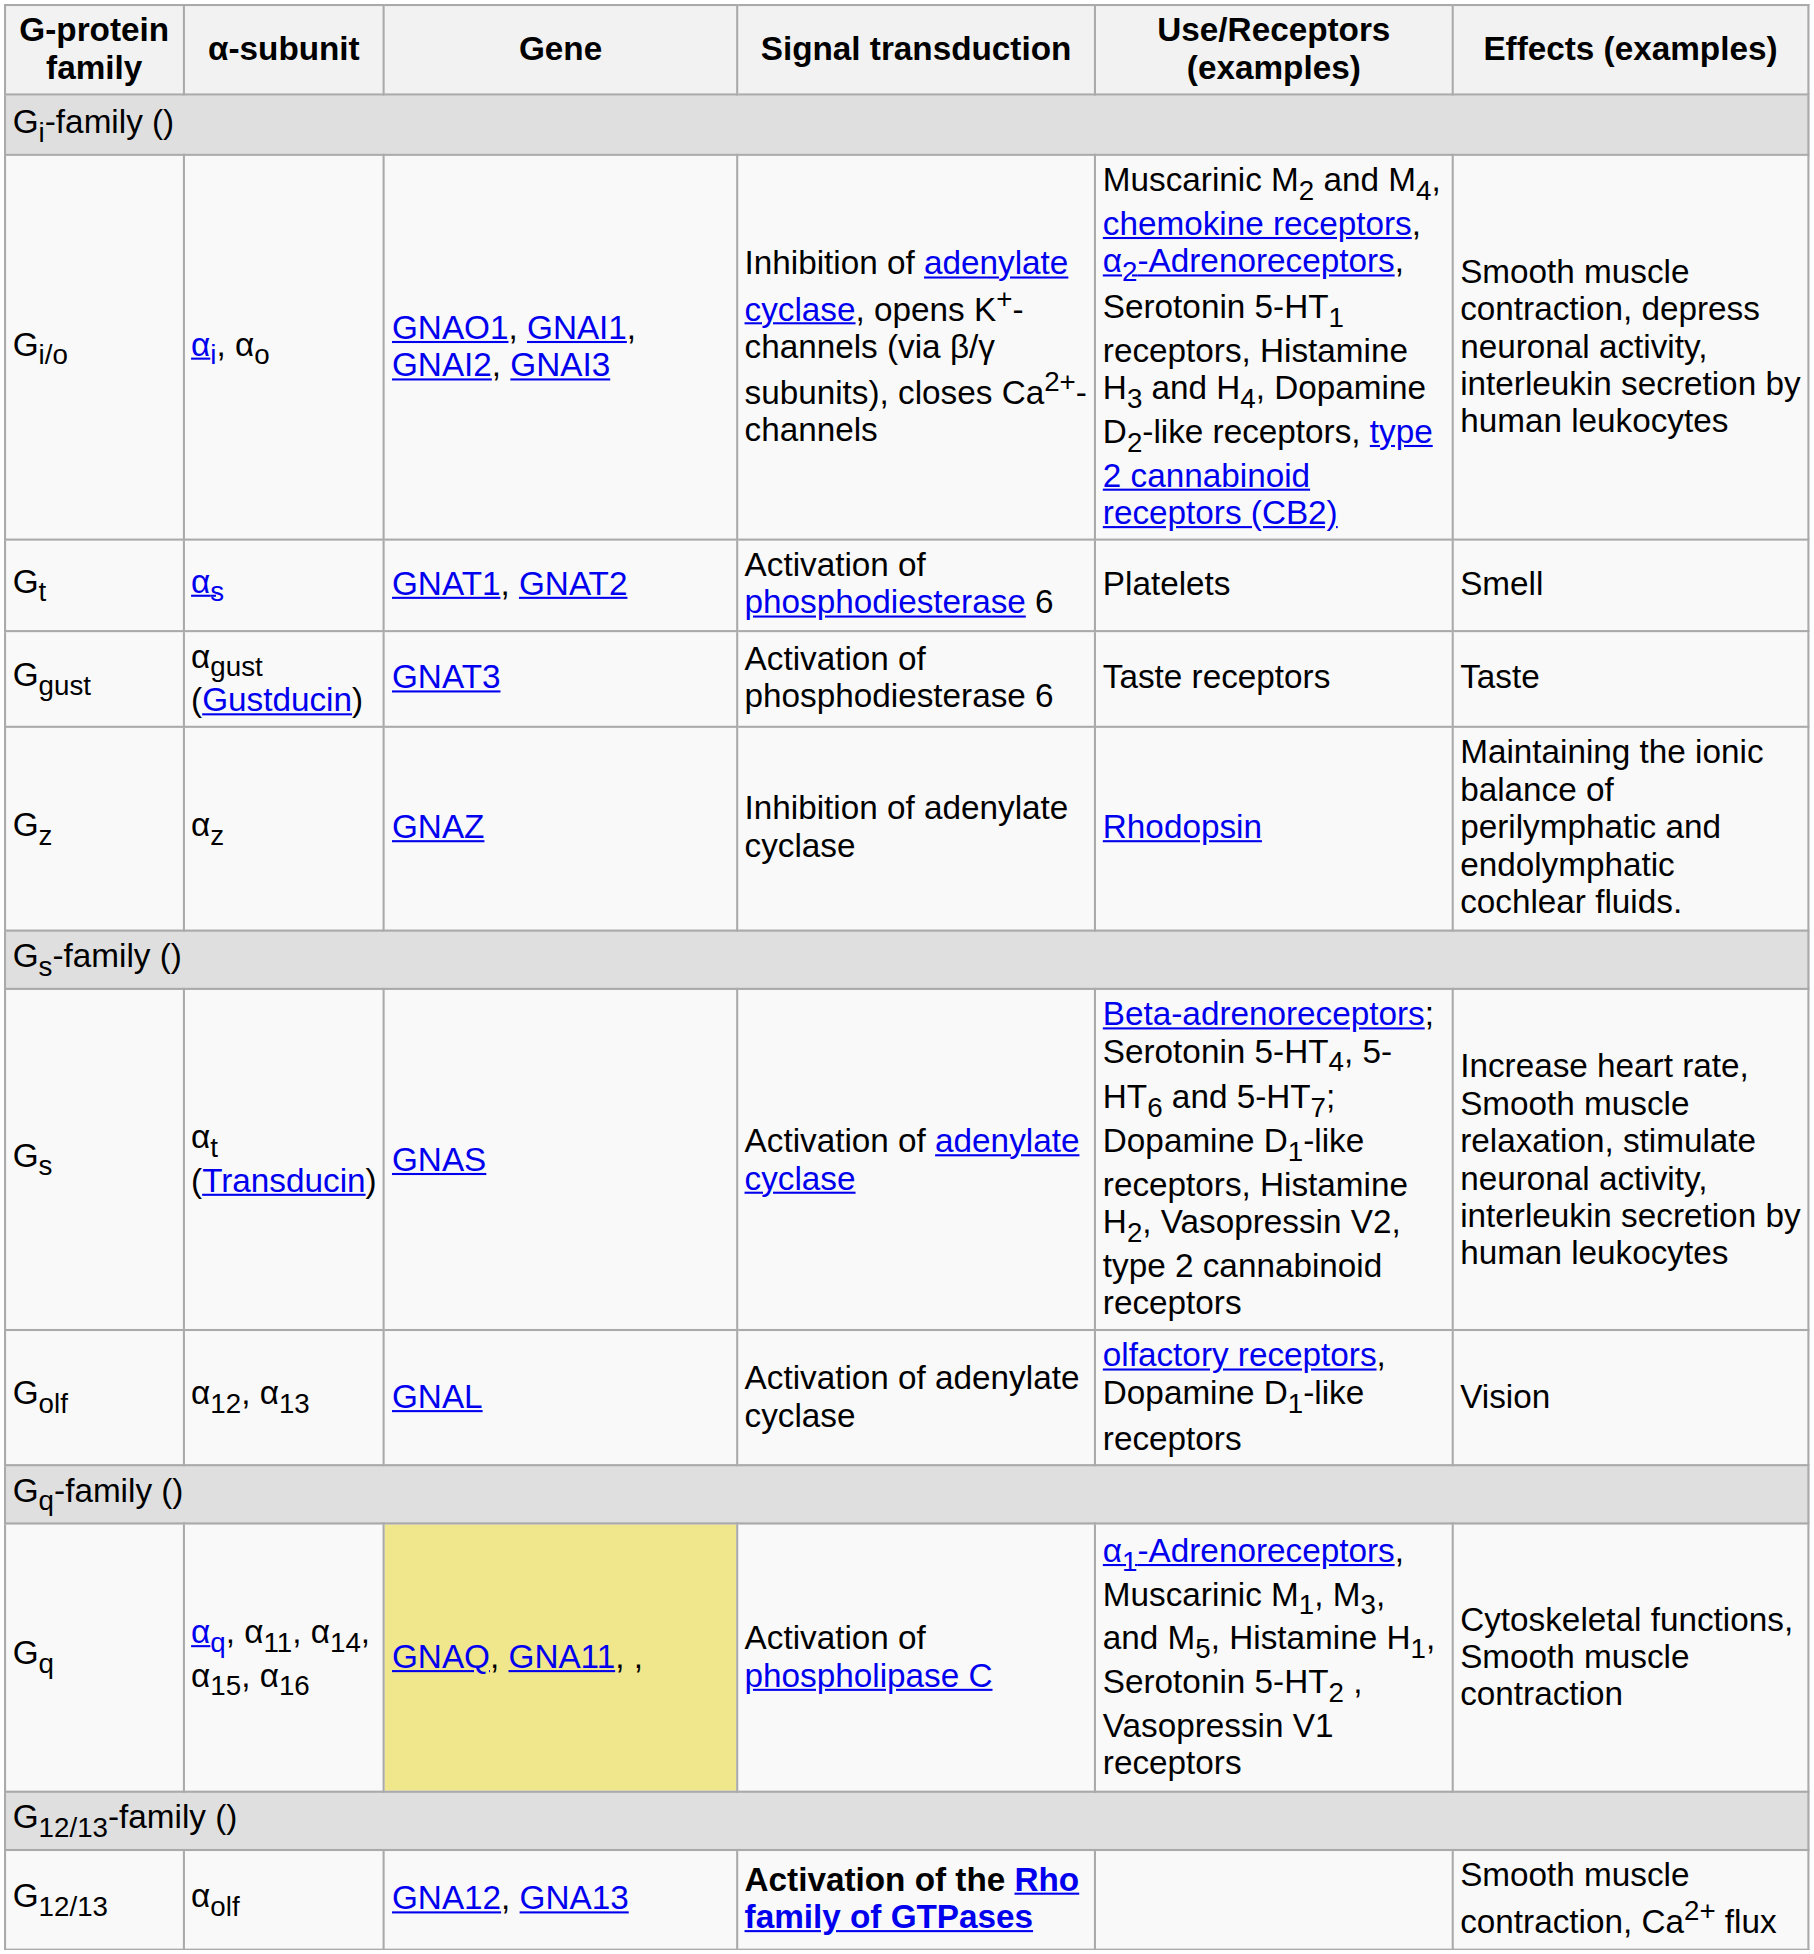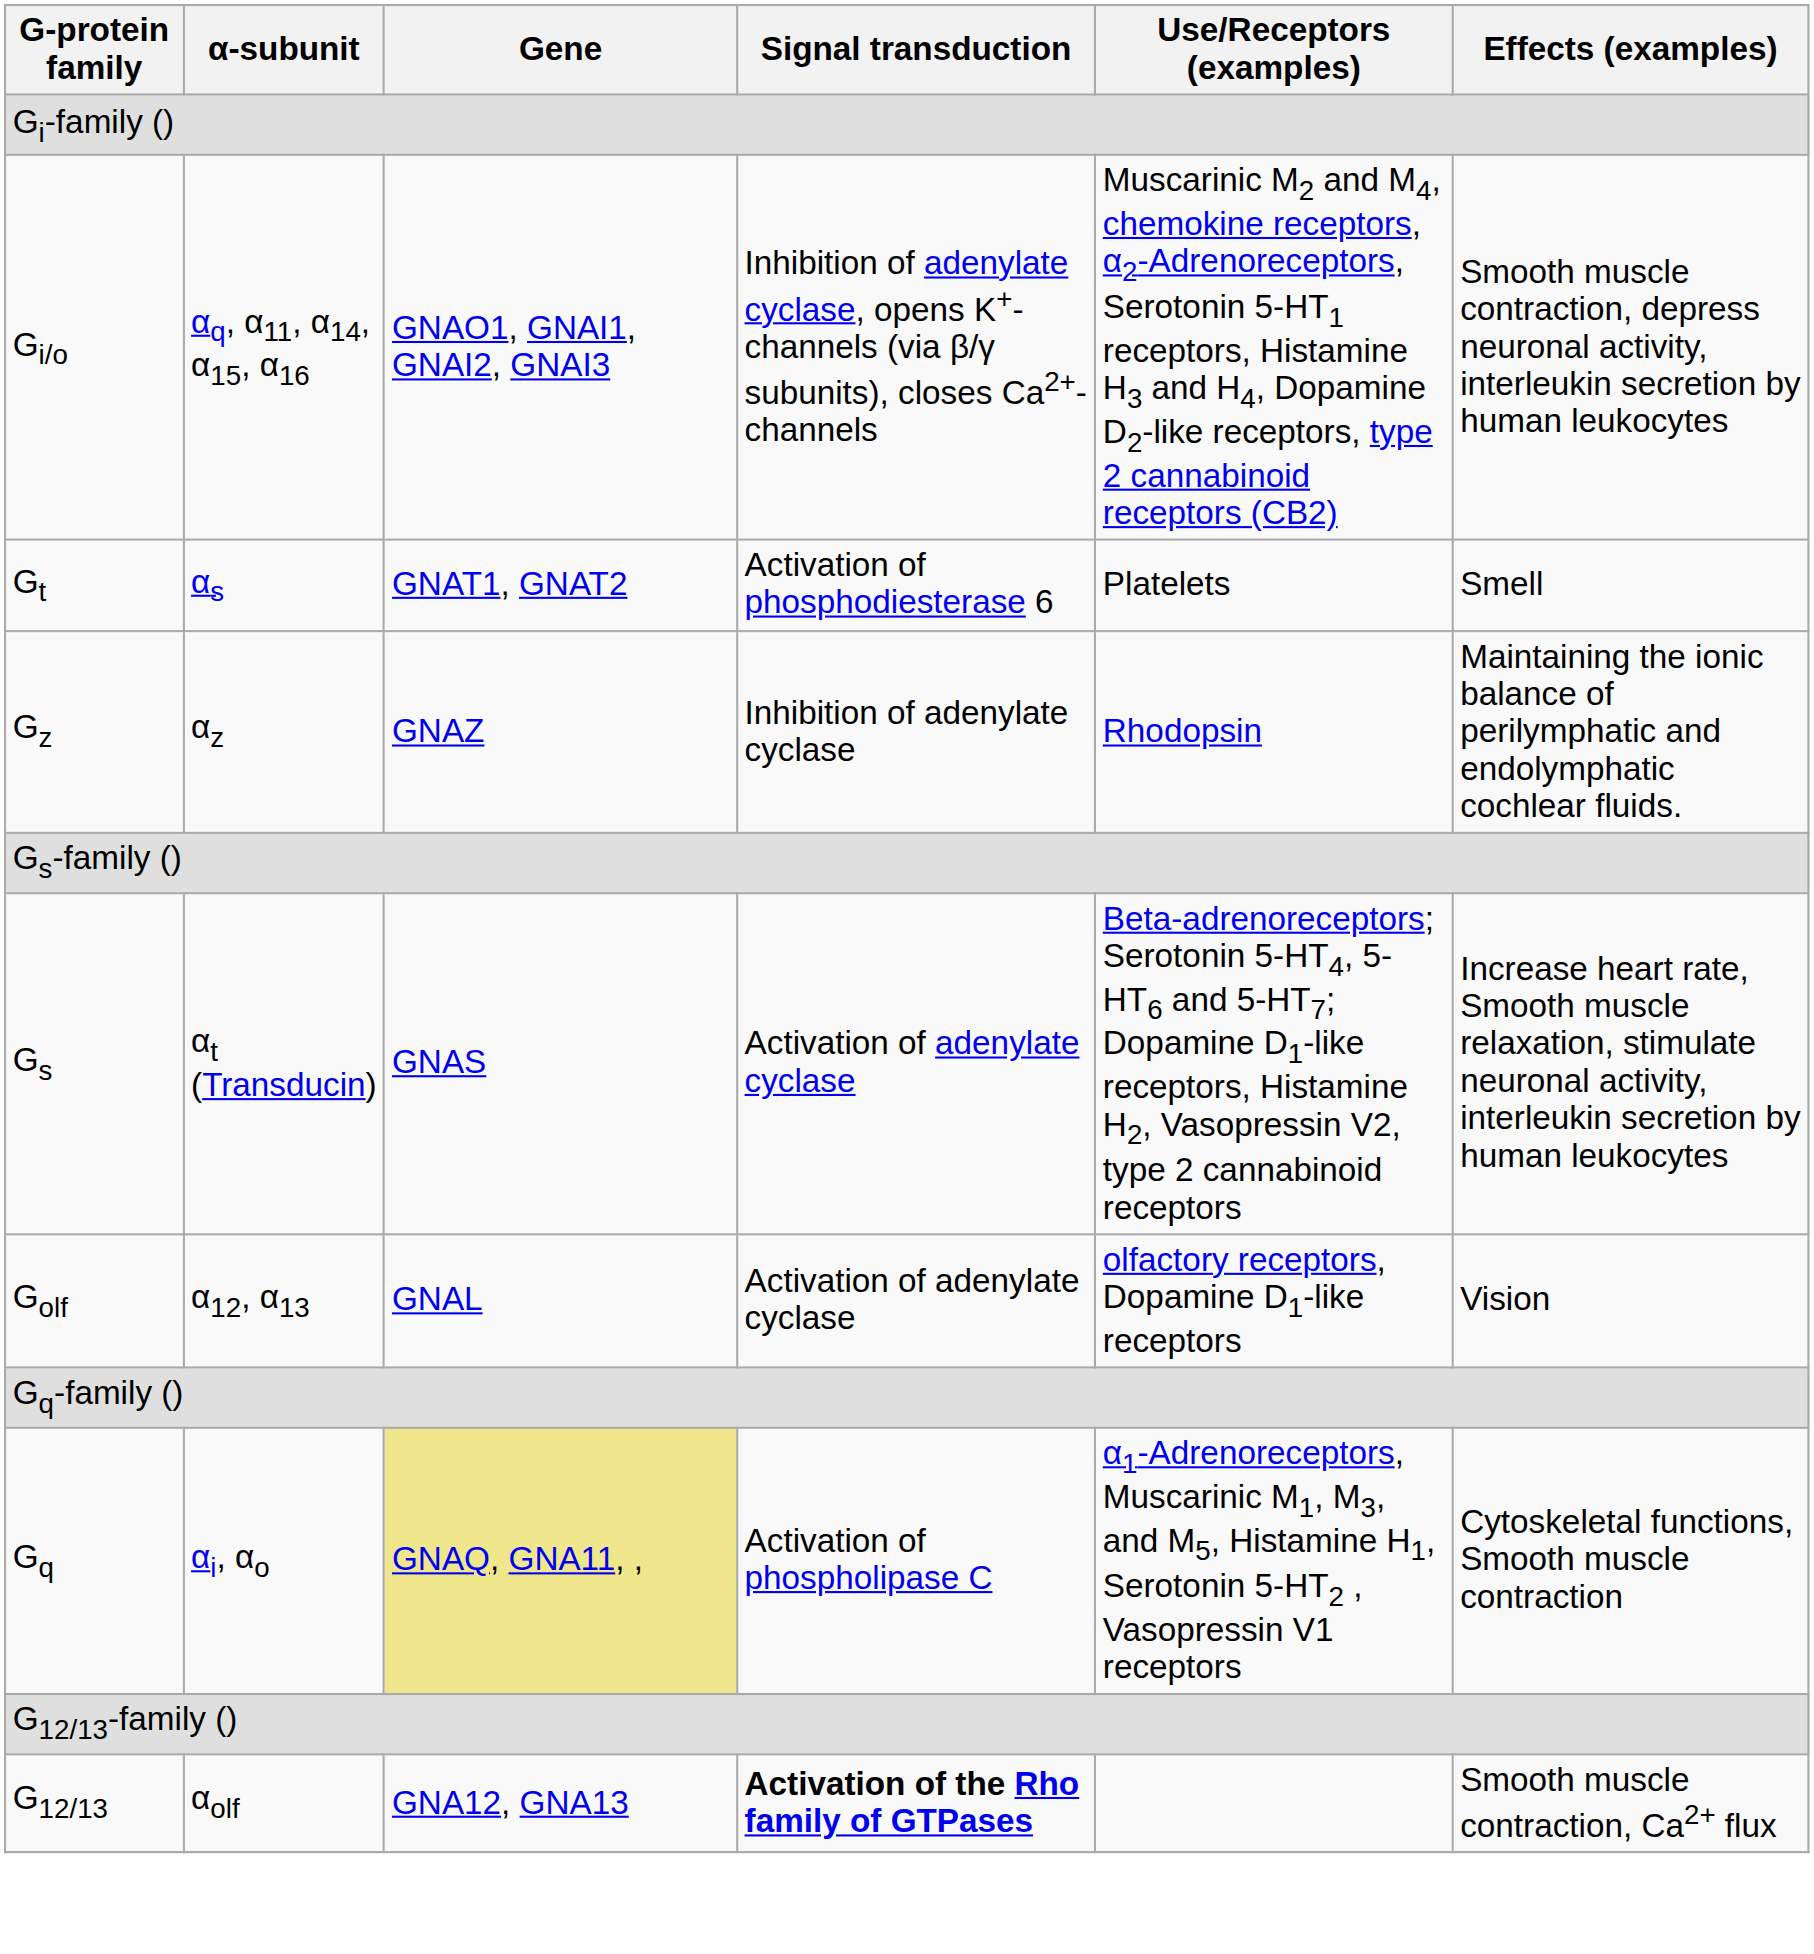 <table border=1 class=wikitable>
 <tr>
 <th bgcolor="#cfcfcf" width="10%">G-protein family</th>
 <th bgcolor="#cfcfcf" width="10%">α-subunit</th>
 <th bgcolor="#cfcfcf" width="20%">Gene</th>
 <th bgcolor="#cfcfcf" width="20%">Signal transduction</th>
 <th bgcolor="#cfcfcf" width="20%">Use/Receptors (examples)</th>
 <th bgcolor="#cfcfcf" width="20%">Effects (examples)</th>
 </tr>
 <tr>
 <td colspan="6" bgcolor="#dfdfdf">G<sub>i</sub>-family ()</td>
 </tr>
 <tr>
 <td>G<sub>i/o</sub></td>
-<td><a href='#'>α<sub>i</sub></a>, α<sub>o</sub></td>
+<td><a href='#'>α<sub>q</sub></a>, α<sub>11</sub>, α<sub>14</sub>, α<sub>15</sub>, α<sub>16</sub></td>
 <td><a href='#'>GNAO1</a>, <a href='#'>GNAI1</a>, <a href='#'>GNAI2</a>, <a href='#'>GNAI3</a></td>
 <td>Inhibition of <a href='#'>adenylate cyclase</a>, opens K<sup>+</sup>-channels (via β/γ subunits), closes Ca<sup>2+</sup>-channels</td>
 <td>Muscarinic M<sub>2</sub> and M<sub>4</sub>, <a href='#'>chemokine receptors</a>, <a href='#'>α<sub>2</sub>-Adrenoreceptors</a>, Serotonin 5-HT<sub>1</sub> receptors, Histamine H<sub>3</sub> and H<sub>4</sub>, Dopamine D<sub>2</sub>-like receptors, <a href='#'>type 2 cannabinoid receptors (CB2)</a></td>
 <td>Smooth muscle contraction, depress neuronal activity, interleukin secretion by human leukocytes</td>
 </tr>
 <tr>
 <td>G<sub>t</sub></td>
 <td><a href='#'>α<sub>s</sub></a></td>
 <td><a href='#'>GNAT1</a>, <a href='#'>GNAT2</a></td>
 <td>Activation of  <a href='#'>phosphodiesterase</a> 6</td>
 <td>Platelets</td>
 <td>Smell</td>
-</tr>
-<tr>
-<td>G<sub>gust</sub></td>
-<td>α<sub>gust</sub> (<a href='#'>Gustducin</a>)</td>
-<td><a href='#'>GNAT3</a></td>
-<td>Activation of phosphodiesterase 6</td>
-<td>Taste receptors</td>
-<td>Taste</td>
 </tr>
 <tr>
 <td>G<sub>z</sub></td>
 <td>α<sub>z</sub></td>
 <td><a href='#'>GNAZ</a></td>
 <td>Inhibition of adenylate cyclase</td>
 <td><a href='#'>Rhodopsin</a></td>
 <td>Maintaining the ionic balance of perilymphatic and endolymphatic cochlear fluids.</td>
 </tr>
 <tr>
 <td bgcolor="#dfdfdf" colspan="6">G<sub>s</sub>-family ()</td>
 </tr>
 <tr>
 <td>G<sub>s</sub></td>
 <td>α<sub>t</sub> (<a href='#'>Transducin</a>)</td>
 <td><a href='#'>GNAS</a></td>
 <td>Activation of <a href='#'>adenylate cyclase</a></td>
 <td><a href='#'>Beta-adrenoreceptors</a>; Serotonin 5-HT<sub>4</sub>, 5-HT<sub>6</sub> and 5-HT<sub>7</sub>; Dopamine D<sub>1</sub>-like receptors, Histamine H<sub>2</sub>, Vasopressin V2, type 2 cannabinoid receptors </td>
 <td>Increase heart rate, Smooth muscle relaxation, stimulate neuronal activity, interleukin secretion by human leukocytes </td>
 </tr>
 <tr>
 <td>G<sub>olf</sub></td>
 <td>α<sub>12</sub>, α<sub>13</sub></td>
 <td><a href='#'>GNAL</a></td>
 <td>Activation of adenylate cyclase</td>
 <td><a href='#'>olfactory receptors</a>, Dopamine D<sub>1</sub>-like receptors</td>
 <td>Vision</td>
 </tr>
 <tr>
 <td bgcolor="#dfdfdf" colspan="6">G<sub>q</sub>-family ()</td>
 </tr>
 <tr>
 <td>G<sub>q</sub></td>
-<td><a href='#'>α<sub>q</sub></a>, α<sub>11</sub>, α<sub>14</sub>, α<sub>15</sub>, α<sub>16</sub></td>
+<td><a href='#'>α<sub>i</sub></a>, α<sub>o</sub></td>
 <td style="background: khaki;"><a href='#'>GNAQ</a>, <a href='#'>GNA11</a>, , </td>
 <td>Activation of <a href='#'>phospholipase C</a></td>
 <td><a href='#'>α<sub>1</sub>-Adrenoreceptors</a>,  Muscarinic M<sub>1</sub>, M<sub>3</sub>, and M<sub>5</sub>, Histamine H<sub>1</sub>, Serotonin 5-HT<sub>2</sub>  , Vasopressin V1 receptors</td>
 <td>Cytoskeletal functions, Smooth muscle contraction</td>
 </tr>
 <tr>
 <td bgcolor="#dfdfdf" colspan="6">G<sub>12/13</sub>-family ()</td>
 </tr>
 <tr>
 <td>G<sub>12/13</sub></td>
 <td>α<sub>olf</sub></td>
 <td><a href='#'>GNA12</a>, <a href='#'>GNA13</a></td>
 <td><strong>Activation of the <a href='#'>Rho family of GTPases</a></strong></td>
 <td></td>
 <td>Smooth muscle contraction, Ca<sup>2+</sup> flux</td>
 </tr>
 <tr>
 </tr>
 </table>
